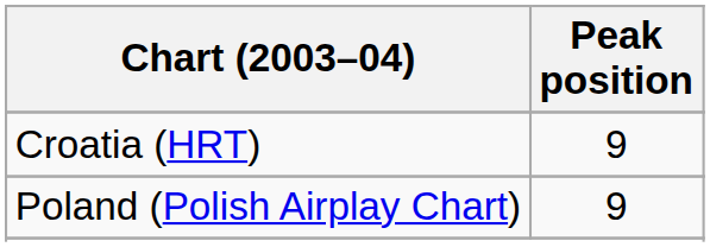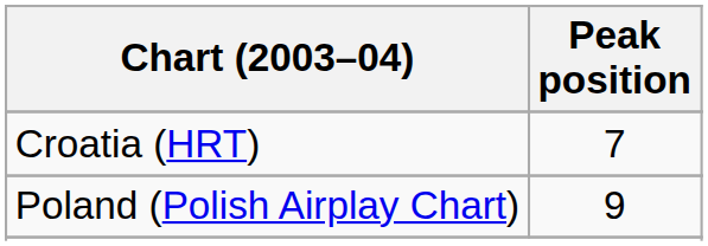 <table class="wikitable sortable">
 <tr>
 <th>Chart (2003–04)</th>
 <th>Peak<br>position</th>
 </tr>
 <tr>
 </tr>
 <tr>
 </tr>
 <tr>
 </tr>
 <tr>
 <td>Croatia (<a href='#'>HRT</a>)</td>
-<td align="center">9</td>
+<td align="center">7</td>
 </tr>
 <tr>
 </tr>
 <tr>
 </tr>
 <tr>
 </tr>
 <tr>
 </tr>
 <tr>
 </tr>
 <tr>
 <td>Poland (<a href='#'>Polish Airplay Chart</a>)</td>
 <td align="center">9</td>
 </tr>
 <tr>
 </tr>
 <tr>
 </tr>
 <tr>
 </tr>
 <tr>
 </tr>
 <tr>
 </tr>
 <tr>
 </tr>
 <tr>
 </tr>
 <tr>
 </tr>
 <tr>
 </tr>
 <tr>
 </tr>
 </table>
